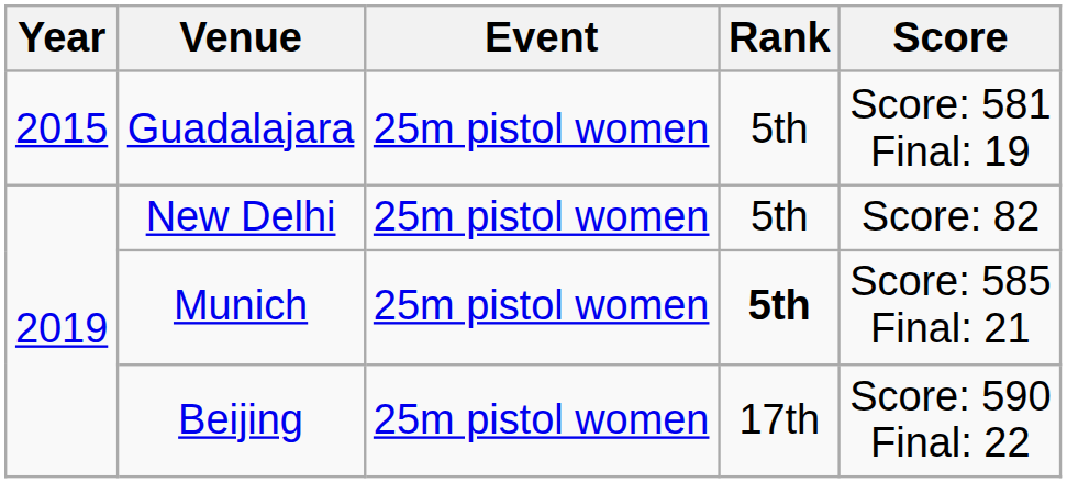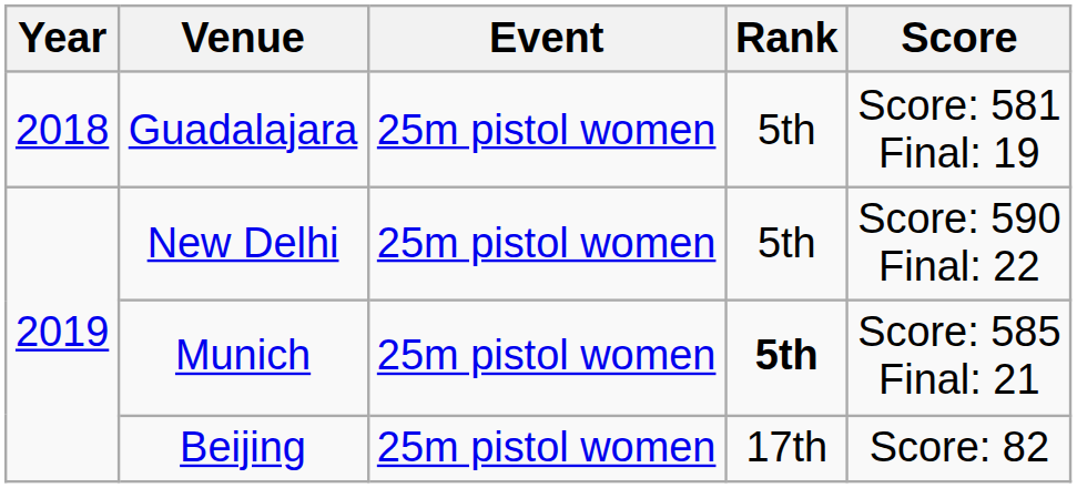 <table class="wikitable sortable" style="text-align:center;">
 <tr>
 <th>Year</th>
 <th>Venue</th>
 <th>Event</th>
 <th>Rank</th>
 <th>Score</th>
 </tr>
 <tr>
-<td><a href='#'>2015</a></td>
+<td><a href='#'>2018</a></td>
 <td><a href='#'>Guadalajara</a></td>
 <td><a href='#'>25m pistol women</a></td>
 <td>5th</td>
 <td>Score: 581<br>Final: 19</td>
 </tr>
 <tr>
 <td rowspan=3><a href='#'>2019</a></td>
 <td><a href='#'>New Delhi</a></td>
 <td><a href='#'>25m pistol women</a></td>
 <td>5th</td>
-<td>Score: 82</td>
+<td>Score: 590<br>Final: 22</td>
 </tr>
 <tr>
 <td><a href='#'>Munich</a></td>
 <td><a href='#'>25m pistol women</a></td>
 <td><strong>5th</strong></td>
 <td>Score: 585<br>Final: 21</td>
 </tr>
 <tr>
 <td><a href='#'>Beijing</a></td>
 <td><a href='#'>25m pistol women</a></td>
 <td>17th</td>
-<td>Score: 590<br>Final: 22</td>
+<td>Score: 82</td>
 </tr>
 </table>
